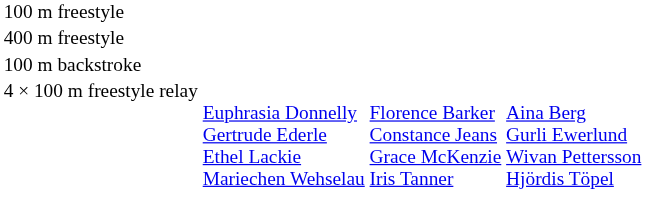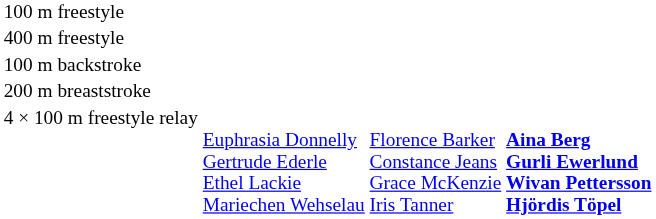 <table>
 <tr>
 <td>100 m freestyle<br></td>
 <td></td>
 <td></td>
 <td></td>
 </tr>
 <tr>
 <td>400 m freestyle<br></td>
 <td></td>
 <td></td>
 <td></td>
 </tr>
 <tr>
 <td>100 m backstroke<br></td>
 <td></td>
 <td></td>
 <td></td>
 </tr>
+<tr>
+<td>200 m breaststroke<br></td>
+<td></td>
+<td></td>
+<td></td>
+</tr>
 <tr valign="top">
 <td>4 × 100 m freestyle relay<br></td>
 <td><br><a href='#'>Euphrasia Donnelly</a><br><a href='#'>Gertrude Ederle</a><br><a href='#'>Ethel Lackie</a><br><a href='#'>Mariechen Wehselau</a></td>
 <td><br><a href='#'>Florence Barker</a><br><a href='#'>Constance Jeans</a><br><a href='#'>Grace McKenzie</a><br><a href='#'>Iris Tanner</a></td>
-<td valign=top><br><a href='#'>Aina Berg</a><br><a href='#'>Gurli Ewerlund</a><br><a href='#'>Wivan Pettersson</a><br><a href='#'>Hjördis Töpel</a></td>
+<td valign=top><strong><br><a href='#'>Aina Berg</a><br><a href='#'>Gurli Ewerlund</a><br><a href='#'>Wivan Pettersson</a><br><a href='#'>Hjördis Töpel</a></strong></td>
 </tr>
 </table>
